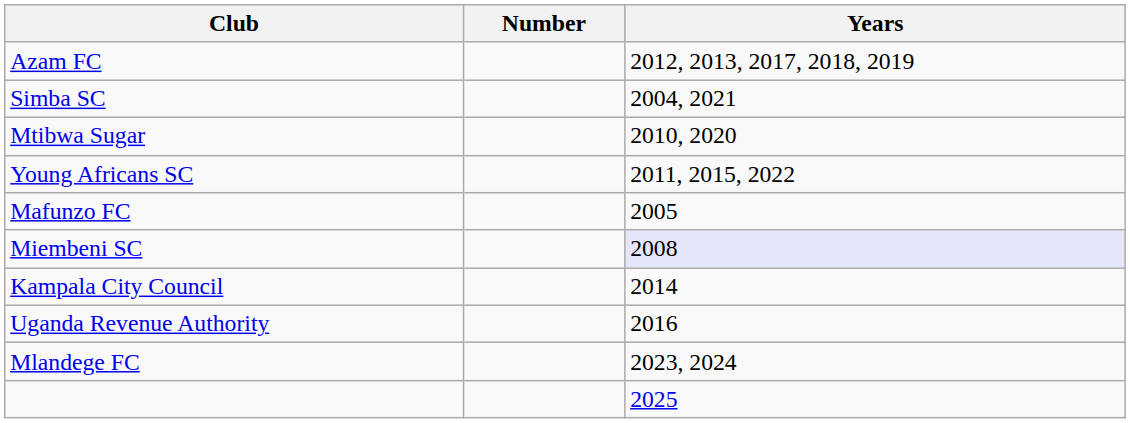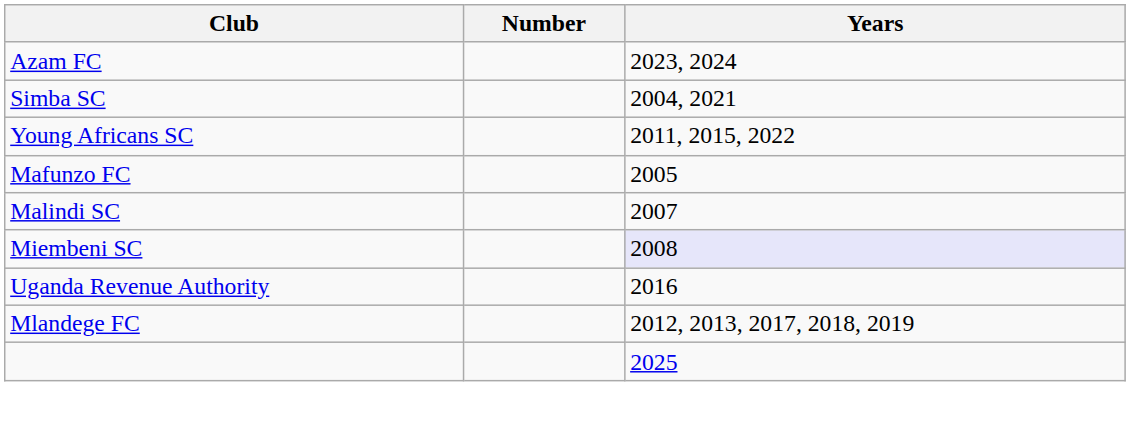 <table class="wikitable" style="width:60%; font-size:100%">
 <tr>
 <th>Club</th>
 <th>Number</th>
 <th>Years</th>
 </tr>
 <tr>
 <td><a href='#'>Azam FC</a></td>
 <td></td>
-<td>2012, 2013, 2017, 2018, 2019</td>
+<td>2023, 2024</td>
 </tr>
 <tr>
 <td><a href='#'>Simba SC</a></td>
 <td></td>
 <td>2004, 2021</td>
-</tr>
-<tr>
-<td><a href='#'>Mtibwa Sugar</a></td>
-<td></td>
-<td>2010, 2020</td>
 </tr>
 <tr>
 <td><a href='#'>Young Africans SC</a></td>
 <td></td>
 <td>2011, 2015, 2022</td>
 </tr>
 <tr>
 <td><a href='#'>Mafunzo FC</a></td>
 <td></td>
 <td>2005</td>
 </tr>
 <tr>
+<td><a href='#'>Malindi SC</a></td>
+<td></td>
+<td>2007</td>
+</tr>
+<tr>
 <td><a href='#'>Miembeni SC</a></td>
 <td></td>
 <td style="background: lavender;">2008</td>
-</tr>
-<tr>
-<td><a href='#'>Kampala City Council</a></td>
-<td></td>
-<td>2014</td>
 </tr>
 <tr>
 <td><a href='#'>Uganda Revenue Authority</a></td>
 <td></td>
 <td>2016</td>
 </tr>
 <tr>
 <td><a href='#'>Mlandege FC</a></td>
 <td></td>
-<td>2023, 2024</td>
+<td>2012, 2013, 2017, 2018, 2019</td>
 </tr>
 <tr>
 <td></td>
 <td></td>
 <td><a href='#'>2025</a></td>
 </tr>
 </table>
